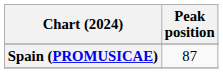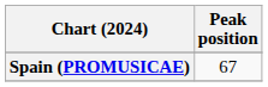 <table class="wikitable sortable plainrowheaders" style="text-align:center">
 <tr>
 <th scope="col">Chart (2024)</th>
 <th scope="col">Peak<br> position</th>
 </tr>
 <tr>
 </tr>
 <tr>
 <th scope="row">Spain (<a href='#'>PROMUSICAE</a>)</th>
-<td>87</td>
+<td>67</td>
 </tr>
 <tr>
 </tr>
 </table>
